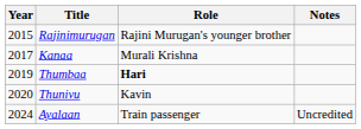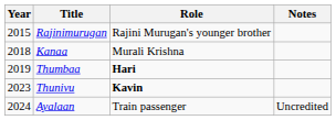 <table class="wikitable sortable" style="font-size: 100%;">
 <tr>
 <th>Year</th>
 <th>Title</th>
 <th class="unsortable">Role</th>
 <th class="unsortable">Notes</th>
 </tr>
 <tr>
 <td rowspan="1">2015</td>
 <td><em><a href='#'>Rajinimurugan</a></em></td>
 <td>Rajini Murugan's younger brother</td>
 <td></td>
 </tr>
 <tr>
-<td rowspan="1">2017</td>
+<td rowspan="1">2018</td>
 <td><em><a href='#'>Kanaa</a></em></td>
 <td>Murali Krishna</td>
 <td></td>
 </tr>
 <tr>
 <td rowspan="1">2019</td>
 <td><em><a href='#'>Thumbaa</a></em></td>
 <td><strong>Hari</strong></td>
 <td></td>
 </tr>
 <tr>
-<td>2020</td>
+<td>2023</td>
 <td><em><a href='#'>Thunivu</a></em></td>
-<td>Kavin</td>
+<td><strong>Kavin</strong></td>
 <td></td>
 </tr>
 <tr>
 <td>2024</td>
 <td><em><a href='#'>Ayalaan</a></em></td>
 <td>Train passenger</td>
 <td>Uncredited</td>
 </tr>
 </table>
